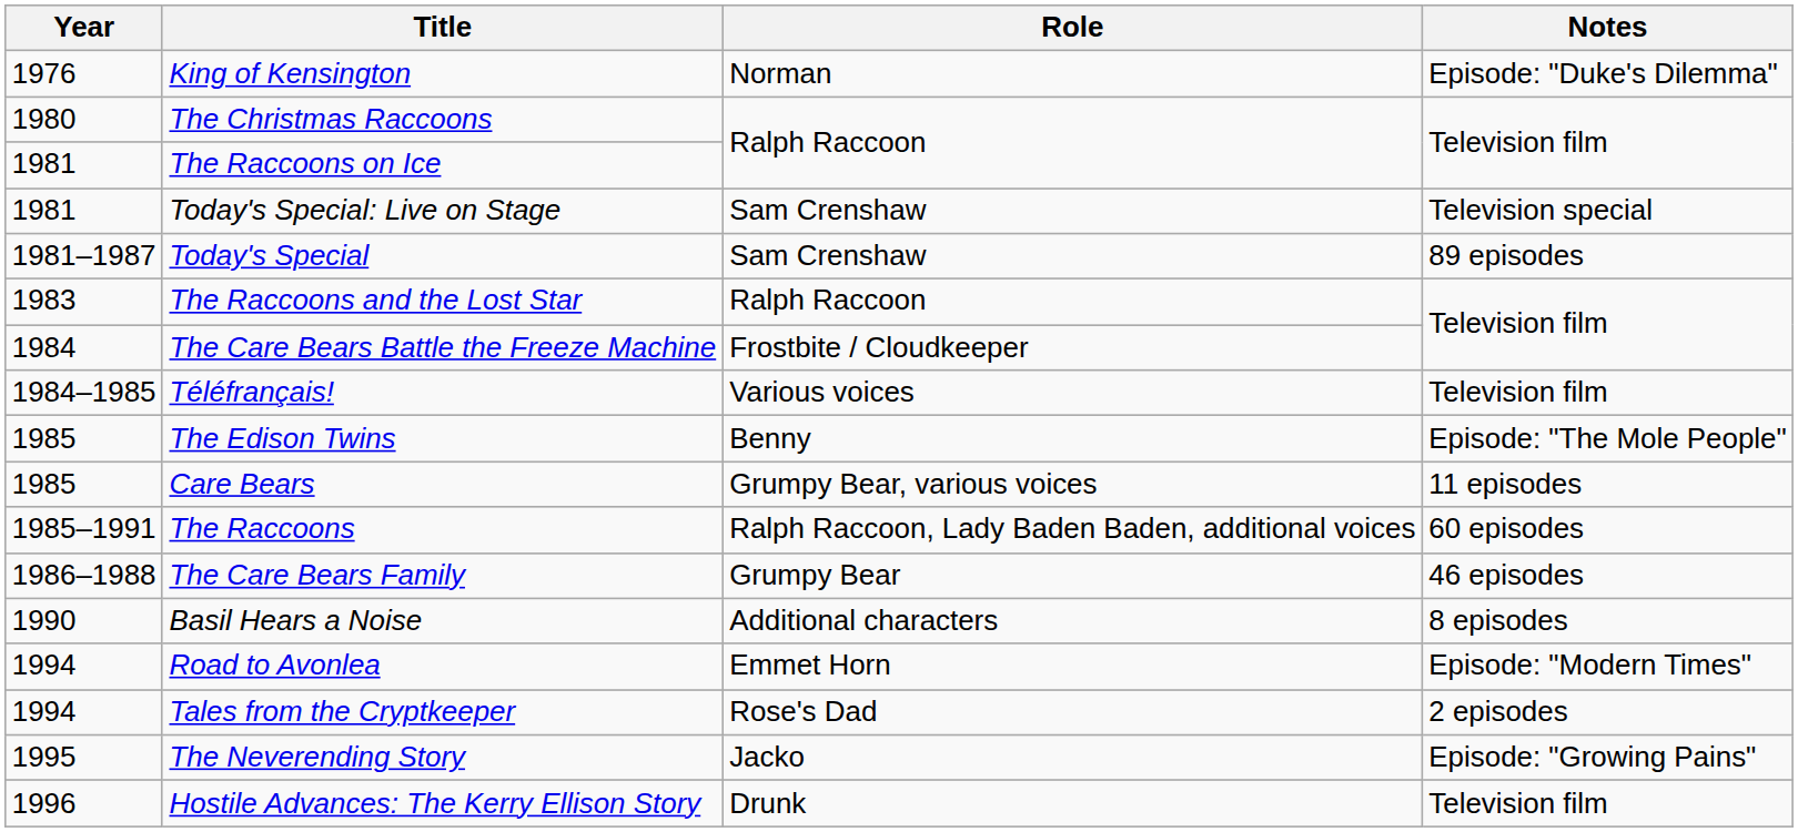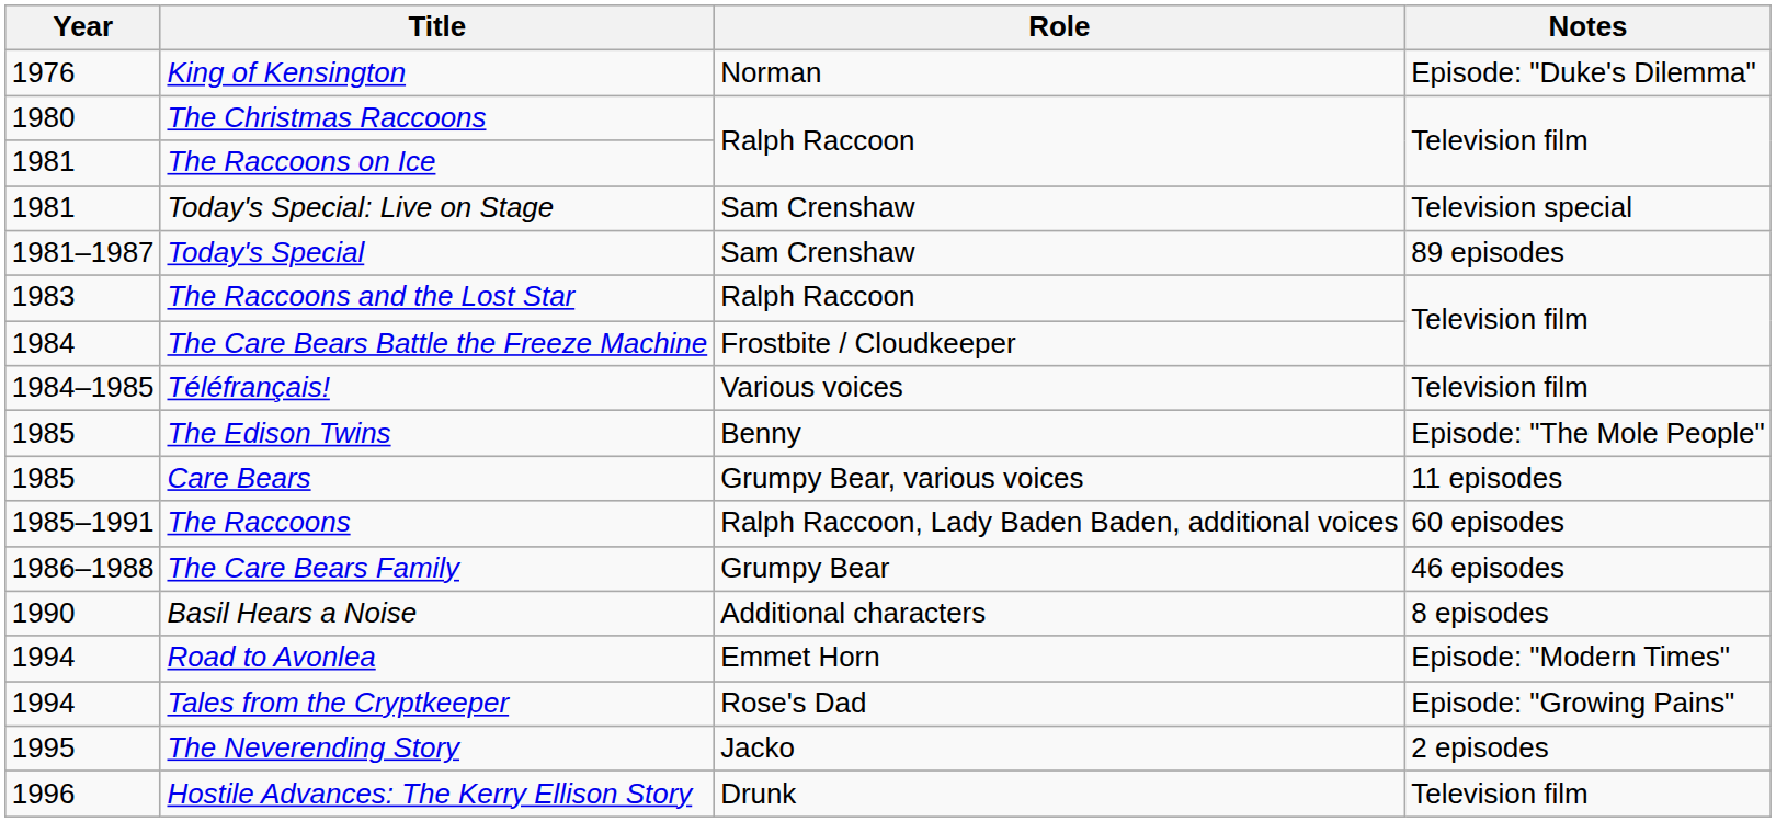 <table class="wikitable sortable">
 <tr>
 <th>Year</th>
 <th>Title</th>
 <th>Role</th>
 <th>Notes</th>
 </tr>
 <tr>
 <td>1976</td>
 <td><em><a href='#'>King of Kensington</a></em></td>
 <td>Norman</td>
 <td>Episode: "Duke's Dilemma"</td>
 </tr>
 <tr>
 <td>1980</td>
 <td><em><a href='#'>The Christmas Raccoons</a></em></td>
 <td rowspan="2">Ralph Raccoon</td>
 <td rowspan="2">Television film</td>
 </tr>
 <tr>
 <td>1981</td>
 <td><em><a href='#'>The Raccoons on Ice</a></em></td>
 </tr>
 <tr>
 <td>1981</td>
 <td><em>Today's Special: Live on Stage</em></td>
 <td>Sam Crenshaw</td>
 <td>Television special</td>
 </tr>
 <tr>
 <td>1981–1987</td>
 <td><em><a href='#'>Today's Special</a></em></td>
 <td>Sam Crenshaw</td>
 <td>89 episodes</td>
 </tr>
 <tr>
 <td>1983</td>
 <td><em><a href='#'>The Raccoons and the Lost Star</a></em></td>
 <td>Ralph Raccoon</td>
 <td rowspan="2">Television film</td>
 </tr>
 <tr>
 <td>1984</td>
 <td><em><a href='#'>The Care Bears Battle the Freeze Machine</a></em></td>
 <td>Frostbite / Cloudkeeper</td>
 </tr>
 <tr>
 <td>1984–1985</td>
 <td><em><a href='#'>Téléfrançais!</a></em></td>
 <td>Various voices</td>
 <td>Television film</td>
 </tr>
 <tr>
 <td>1985</td>
 <td><em><a href='#'>The Edison Twins</a></em></td>
 <td>Benny</td>
 <td>Episode: "The Mole People"</td>
 </tr>
 <tr>
 <td>1985</td>
 <td><a href='#'><em>Care Bears</em></a></td>
 <td>Grumpy Bear, various voices</td>
 <td>11 episodes</td>
 </tr>
 <tr>
 <td>1985–1991</td>
 <td><em><a href='#'>The Raccoons</a></em></td>
 <td>Ralph Raccoon, Lady Baden Baden, additional voices</td>
 <td>60 episodes</td>
 </tr>
 <tr>
 <td>1986–1988</td>
 <td><em><a href='#'>The Care Bears Family</a></em></td>
 <td>Grumpy Bear</td>
 <td>46 episodes</td>
 </tr>
 <tr>
 <td>1990</td>
 <td><em>Basil Hears a Noise</em></td>
 <td>Additional characters</td>
 <td>8 episodes</td>
 </tr>
 <tr>
 <td>1994</td>
 <td><em><a href='#'>Road to Avonlea</a></em></td>
 <td>Emmet Horn</td>
 <td>Episode: "Modern Times"</td>
 </tr>
 <tr>
 <td>1994</td>
 <td><em><a href='#'>Tales from the Cryptkeeper</a></em></td>
 <td>Rose's Dad</td>
-<td>2 episodes</td>
+<td>Episode: "Growing Pains"</td>
 </tr>
 <tr>
 <td>1995</td>
 <td><a href='#'><em>The Neverending Story</em></a></td>
 <td>Jacko</td>
-<td>Episode: "Growing Pains"</td>
+<td>2 episodes</td>
 </tr>
 <tr>
 <td>1996</td>
 <td><em><a href='#'>Hostile Advances: The Kerry Ellison Story</a></em></td>
 <td>Drunk</td>
 <td>Television film</td>
 </tr>
 </table>
